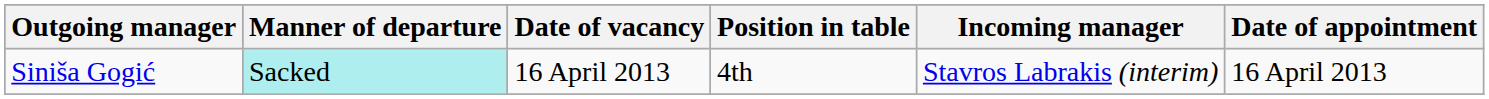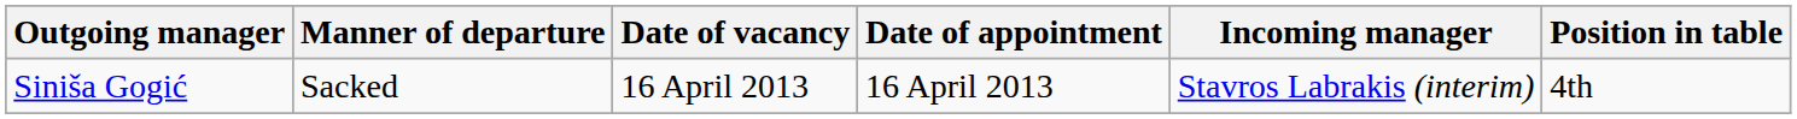 <table class="wikitable">
 <tr>
 <th>Outgoing manager</th>
 <th>Manner of departure</th>
 <th>Date of vacancy</th>
+<th>Date of appointment</th>
+<th>Incoming manager</th>
 <th>Position in table</th>
-<th>Incoming manager</th>
-<th>Date of appointment</th>
 </tr>
 <tr>
 <td>  <a href='#'>Siniša Gogić</a></td>
-<td style="background: paleturquoise;">Sacked</td>
+<td>Sacked</td>
 <td>16 April 2013</td>
+<td>16 April 2013</td>
+<td> <a href='#'>Stavros Labrakis</a> <em>(interim)</em></td>
 <td>4th</td>
-<td> <a href='#'>Stavros Labrakis</a> <em>(interim)</em></td>
-<td>16 April 2013</td>
 </tr>
 </table>
